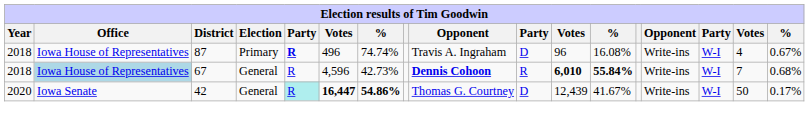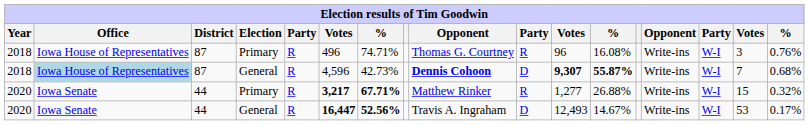 <table class="wikitable collapsible" |state=collapse |>
 <tr bgcolor=#cccccc>
 <th colspan=17 style="background: #ccccff;">Election results of Tim Goodwin</th>
 </tr>
 <tr>
 <th>Year</th>
 <th>Office</th>
 <th>District</th>
 <th>Election</th>
 <th>Party</th>
 <th>Votes</th>
 <th>%</th>
 <th></th>
 <th>Opponent</th>
 <th>Party</th>
 <th>Votes</th>
 <th>%</th>
 <th></th>
 <th>Opponent</th>
 <th>Party</th>
 <th>Votes</th>
 <th>%</th>
 </tr>
 <tr>
 <td>2018</td>
 <td><a href='#'>Iowa House of Representatives</a></td>
 <td>87</td>
 <td>Primary</td>
-<td><strong><a href='#'>R</a></strong></td>
+<td><a href='#'>R</a></td>
 <td>496</td>
-<td>74.74%</td>
+<td>74.71%</td>
 <td></td>
-<td>Travis A. Ingraham</td>
-<td><a href='#'>D</a></td>
+<td><a href='#'>Thomas G. Courtney</a></td>
+<td><a href='#'>R</a></td>
 <td>96</td>
 <td>16.08%</td>
 <td></td>
 <td>Write-ins</td>
 <td><a href='#'>W-I</a></td>
-<td>4</td>
-<td>0.67%</td>
+<td>3</td>
+<td>0.76%</td>
 </tr>
 <tr>
 <td>2018</td>
 <td style="background: lightblue;"><a href='#'>Iowa House of Representatives</a></td>
-<td>67</td>
+<td>87</td>
 <td>General</td>
 <td><a href='#'>R</a></td>
 <td>4,596</td>
 <td>42.73%</td>
 <td></td>
 <td><strong><a href='#'>Dennis Cohoon</a></strong></td>
-<td><a href='#'>R</a></td>
-<td><strong>6,010</strong></td>
-<td><strong>55.84%</strong></td>
+<td><a href='#'>D</a></td>
+<td><strong>9,307</strong></td>
+<td><strong>55.87%</strong></td>
 <td></td>
 <td>Write-ins</td>
 <td><a href='#'>W-I</a></td>
 <td>7</td>
 <td>0.68%</td>
 </tr>
 <tr>
 <td>2020</td>
 <td><a href='#'>Iowa Senate</a></td>
-<td>42</td>
-<td>General</td>
-<td style="background: paleturquoise;"><a href='#'>R</a></td>
-<td><strong>16,447</strong></td>
-<td><strong>54.86%</strong></td>
+<td>44</td>
+<td>Primary</td>
+<td><a href='#'>R</a></td>
+<td><strong>3,217</strong></td>
+<td><strong>67.71%</strong></td>
 <td></td>
-<td><a href='#'>Thomas G. Courtney</a></td>
-<td><a href='#'>D</a></td>
-<td>12,439</td>
-<td>41.67%</td>
+<td><a href='#'>Matthew Rinker</a></td>
+<td><a href='#'>R</a></td>
+<td>1,277</td>
+<td>26.88%</td>
 <td></td>
 <td>Write-ins</td>
 <td><a href='#'>W-I</a></td>
-<td>50</td>
+<td>15</td>
+<td>0.32%</td>
+</tr>
+<tr>
+<td>2020</td>
+<td><a href='#'>Iowa Senate</a></td>
+<td>44</td>
+<td>General</td>
+<td><a href='#'>R</a></td>
+<td><strong>16,447</strong></td>
+<td><strong>52.56%</strong></td>
+<td></td>
+<td>Travis A. Ingraham</td>
+<td><a href='#'>D</a></td>
+<td>12,493</td>
+<td>14.67%</td>
+<td></td>
+<td>Write-ins</td>
+<td><a href='#'>W-I</a></td>
+<td>53</td>
 <td>0.17%</td>
 </tr>
 </table>
